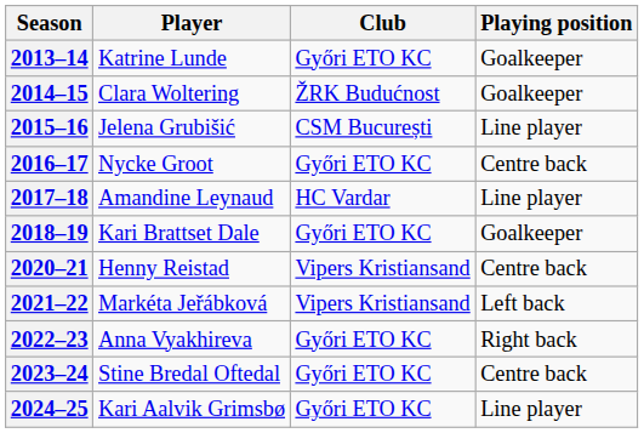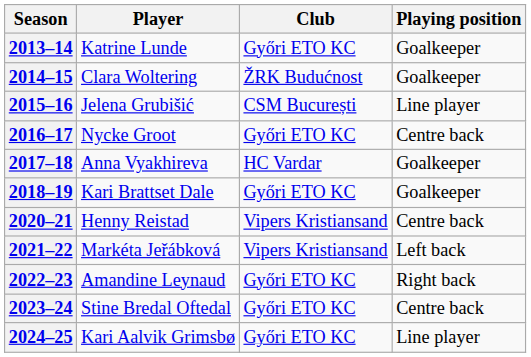 <table class="wikitable">
 <tr>
 <th>Season</th>
 <th>Player</th>
 <th>Club</th>
 <th>Playing position</th>
 </tr>
 <tr>
 <th><a href='#'>2013–14</a></th>
 <td> <a href='#'>Katrine Lunde</a></td>
 <td> <a href='#'>Győri ETO KC</a></td>
 <td>Goalkeeper</td>
 </tr>
 <tr>
 <th rowspan="1"><a href='#'>2014–15</a></th>
 <td> <a href='#'>Clara Woltering</a></td>
 <td> <a href='#'>ŽRK Budućnost</a></td>
 <td>Goalkeeper</td>
 </tr>
 <tr>
 <th><a href='#'>2015–16</a></th>
 <td> <a href='#'>Jelena Grubišić</a></td>
 <td> <a href='#'>CSM București</a></td>
 <td>Line player</td>
 </tr>
 <tr>
 <th><a href='#'>2016–17</a></th>
 <td> <a href='#'>Nycke Groot</a></td>
 <td> <a href='#'>Győri ETO KC</a></td>
 <td>Centre back</td>
 </tr>
 <tr>
 <th><a href='#'>2017–18</a></th>
-<td> <a href='#'>Amandine Leynaud</a></td>
+<td> <a href='#'>Anna Vyakhireva</a></td>
 <td> <a href='#'>HC Vardar</a></td>
-<td>Line player</td>
+<td>Goalkeeper</td>
 </tr>
 <tr>
 <th><a href='#'>2018–19</a></th>
 <td> <a href='#'>Kari Brattset Dale</a></td>
 <td> <a href='#'>Győri ETO KC</a></td>
 <td>Goalkeeper</td>
 </tr>
 <tr>
 <th><a href='#'>2020–21</a></th>
 <td> <a href='#'>Henny Reistad</a></td>
 <td> <a href='#'>Vipers Kristiansand</a></td>
 <td>Centre back</td>
 </tr>
 <tr>
 <th><a href='#'>2021–22</a></th>
 <td> <a href='#'>Markéta Jeřábková</a></td>
 <td> <a href='#'>Vipers Kristiansand</a></td>
 <td>Left back</td>
 </tr>
 <tr>
 <th><a href='#'>2022–23</a></th>
-<td> <a href='#'>Anna Vyakhireva</a></td>
+<td> <a href='#'>Amandine Leynaud</a></td>
 <td> <a href='#'>Győri ETO KC</a></td>
 <td>Right back</td>
 </tr>
 <tr>
 <th><a href='#'>2023–24</a></th>
 <td> <a href='#'>Stine Bredal Oftedal</a></td>
 <td> <a href='#'>Győri ETO KC</a></td>
 <td>Centre back</td>
 </tr>
 <tr>
 <th><a href='#'>2024–25</a></th>
 <td> <a href='#'>Kari Aalvik Grimsbø</a></td>
 <td> <a href='#'>Győri ETO KC</a></td>
 <td>Line player</td>
 </tr>
 </table>
